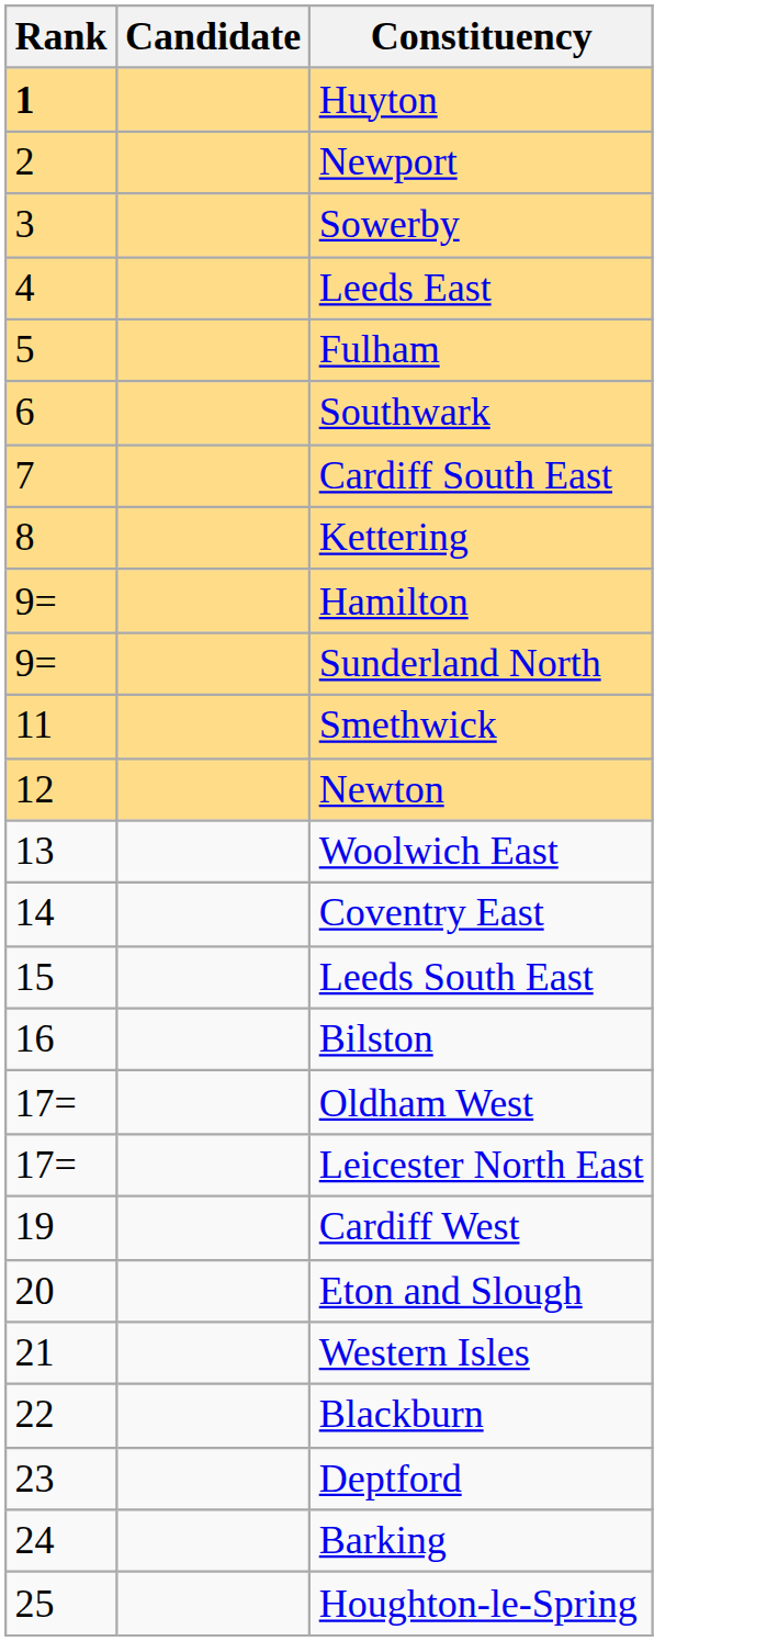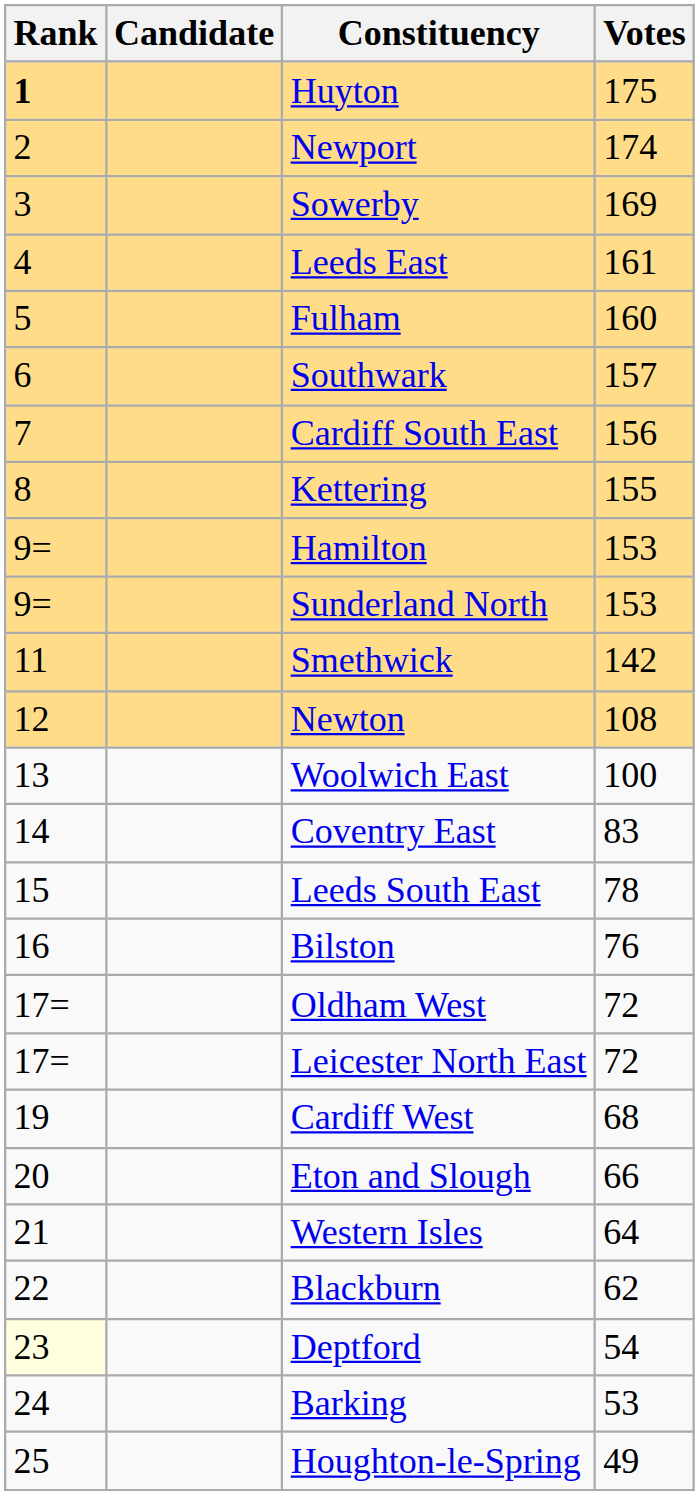 <table class="wikitable sortable">
 <tr>
 <th>Rank<br></th>
 <th>Candidate<br></th>
 <th>Constituency<br></th>
+<th>Votes<br></th>
 </tr>
 <tr bgcolor=ffdd88>
 <td><strong>1</strong></td>
 <td></td>
 <td><a href='#'>Huyton</a></td>
+<td>175</td>
 </tr>
 <tr bgcolor=ffdd88>
 <td>2</td>
 <td></td>
 <td><a href='#'>Newport</a></td>
+<td>174</td>
 </tr>
 <tr bgcolor=ffdd88>
 <td>3</td>
 <td></td>
 <td><a href='#'>Sowerby</a></td>
+<td>169</td>
 </tr>
 <tr bgcolor=ffdd88>
 <td>4</td>
 <td></td>
 <td><a href='#'>Leeds East</a></td>
+<td>161</td>
 </tr>
 <tr bgcolor=ffdd88>
 <td>5</td>
 <td></td>
 <td><a href='#'>Fulham</a></td>
+<td>160</td>
 </tr>
 <tr bgcolor=ffdd88>
 <td>6</td>
 <td></td>
 <td><a href='#'>Southwark</a></td>
+<td>157</td>
 </tr>
 <tr bgcolor=ffdd88>
 <td>7</td>
 <td></td>
 <td><a href='#'>Cardiff South East</a></td>
+<td>156</td>
 </tr>
 <tr bgcolor=ffdd88>
 <td>8</td>
 <td></td>
 <td><a href='#'>Kettering</a></td>
+<td>155</td>
 </tr>
 <tr bgcolor=ffdd88>
 <td>9=</td>
 <td></td>
 <td><a href='#'>Hamilton</a></td>
+<td>153</td>
 </tr>
 <tr bgcolor=ffdd88>
 <td>9=</td>
 <td></td>
 <td><a href='#'>Sunderland North</a></td>
+<td>153</td>
 </tr>
 <tr bgcolor=ffdd88>
 <td>11</td>
 <td></td>
 <td><a href='#'>Smethwick</a></td>
+<td>142</td>
 </tr>
 <tr bgcolor=ffdd88>
 <td>12</td>
 <td></td>
 <td><a href='#'>Newton</a></td>
+<td>108</td>
 </tr>
 <tr>
 <td>13</td>
 <td></td>
 <td><a href='#'>Woolwich East</a></td>
+<td>100</td>
 </tr>
 <tr>
 <td>14</td>
 <td></td>
 <td><a href='#'>Coventry East</a></td>
+<td>83</td>
 </tr>
 <tr>
 <td>15</td>
 <td></td>
 <td><a href='#'>Leeds South East</a></td>
+<td>78</td>
 </tr>
 <tr>
 <td>16</td>
 <td></td>
 <td><a href='#'>Bilston</a></td>
+<td>76</td>
 </tr>
 <tr>
 <td>17=</td>
 <td></td>
 <td><a href='#'>Oldham West</a></td>
+<td>72</td>
 </tr>
 <tr>
 <td>17=</td>
 <td></td>
 <td><a href='#'>Leicester North East</a></td>
+<td>72</td>
 </tr>
 <tr>
 <td>19</td>
 <td></td>
 <td><a href='#'>Cardiff West</a></td>
+<td>68</td>
 </tr>
 <tr>
 <td>20</td>
 <td></td>
 <td><a href='#'>Eton and Slough</a></td>
+<td>66</td>
 </tr>
 <tr>
 <td>21</td>
 <td></td>
 <td><a href='#'>Western Isles</a></td>
+<td>64</td>
 </tr>
 <tr>
 <td>22</td>
 <td></td>
 <td><a href='#'>Blackburn</a></td>
+<td>62</td>
 </tr>
 <tr>
-<td>23</td>
+<td style="background: lightyellow;">23</td>
 <td></td>
 <td><a href='#'>Deptford</a></td>
+<td>54</td>
 </tr>
 <tr>
 <td>24</td>
 <td></td>
 <td><a href='#'>Barking</a></td>
+<td>53</td>
 </tr>
 <tr>
 <td>25</td>
 <td></td>
 <td><a href='#'>Houghton-le-Spring</a></td>
+<td>49</td>
 </tr>
 </table>
